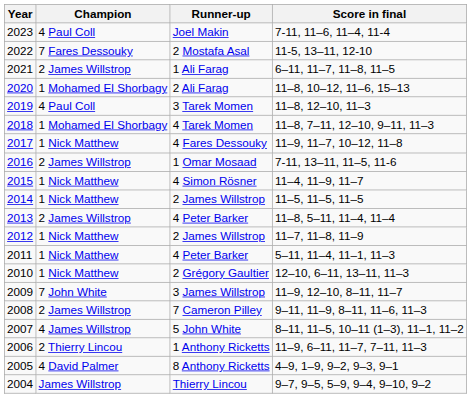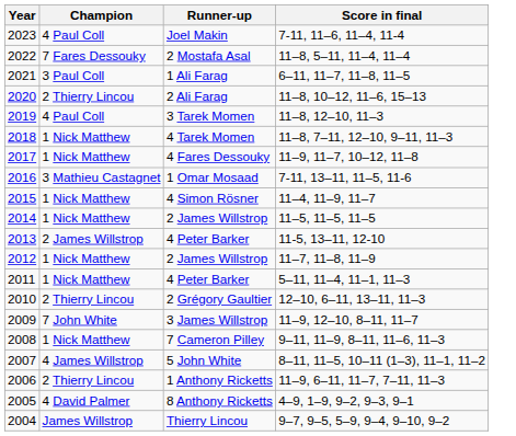 <table class="wikitable" style="font-size:95%;">
 <tr>
 <th>Year</th>
 <th>Champion</th>
 <th>Runner-up</th>
 <th>Score in final</th>
 </tr>
 <tr>
 <td>2023</td>
 <td> 4 <a href='#'>Paul Coll</a></td>
 <td> <a href='#'>Joel Makin</a></td>
 <td>7-11, 11–6, 11–4, 11-4</td>
 </tr>
 <tr>
 <td>2022</td>
 <td> 7 <a href='#'>Fares Dessouky</a></td>
 <td> 2 <a href='#'>Mostafa Asal</a></td>
-<td>11-5, 13–11, 12-10</td>
+<td>11–8, 5–11, 11–4, 11–4</td>
 </tr>
 <tr>
 <td>2021</td>
-<td> 2 <a href='#'>James Willstrop</a></td>
+<td> 3 <a href='#'>Paul Coll</a></td>
 <td> 1 <a href='#'>Ali Farag</a></td>
 <td>6–11, 11–7, 11–8, 11–5</td>
 </tr>
 <tr>
 <td><a href='#'>2020</a></td>
-<td> 1 <a href='#'>Mohamed El Shorbagy</a></td>
+<td> 2 <a href='#'>Thierry Lincou</a></td>
 <td> 2 <a href='#'>Ali Farag</a></td>
 <td>11–8, 10–12, 11–6, 15–13</td>
 </tr>
 <tr>
 <td><a href='#'>2019</a></td>
 <td> 4 <a href='#'>Paul Coll</a></td>
 <td> 3 <a href='#'>Tarek Momen</a></td>
 <td>11–8, 12–10, 11–3</td>
 </tr>
 <tr>
 <td><a href='#'>2018</a></td>
-<td> 1 <a href='#'>Mohamed El Shorbagy</a></td>
+<td> 1 <a href='#'>Nick Matthew</a></td>
 <td> 4 <a href='#'>Tarek Momen</a></td>
 <td>11–8, 7–11, 12–10, 9–11, 11–3</td>
 </tr>
 <tr>
 <td><a href='#'>2017</a></td>
 <td> 1 <a href='#'>Nick Matthew</a></td>
 <td> 4 <a href='#'>Fares Dessouky</a></td>
 <td>11–9, 11–7, 10–12, 11–8</td>
 </tr>
 <tr>
 <td><a href='#'>2016</a></td>
-<td> 2 <a href='#'>James Willstrop</a></td>
+<td> 3 <a href='#'>Mathieu Castagnet</a></td>
 <td> 1 <a href='#'>Omar Mosaad</a></td>
 <td>7-11, 13–11, 11–5, 11-6</td>
 </tr>
 <tr>
 <td><a href='#'>2015</a></td>
 <td> 1 <a href='#'>Nick Matthew</a></td>
 <td> 4 <a href='#'>Simon Rösner</a></td>
 <td>11–4, 11–9, 11–7</td>
 </tr>
 <tr>
 <td><a href='#'>2014</a></td>
 <td> 1 <a href='#'>Nick Matthew</a></td>
 <td> 2 <a href='#'>James Willstrop</a></td>
 <td>11–5, 11–5, 11–5</td>
 </tr>
 <tr>
 <td><a href='#'>2013</a></td>
 <td> 2 <a href='#'>James Willstrop</a></td>
 <td> 4 <a href='#'>Peter Barker</a></td>
-<td>11–8, 5–11, 11–4, 11–4</td>
+<td>11-5, 13–11, 12-10</td>
 </tr>
 <tr>
 <td><a href='#'>2012</a></td>
 <td> 1 <a href='#'>Nick Matthew</a></td>
 <td> 2 <a href='#'>James Willstrop</a></td>
 <td>11–7, 11–8, 11–9</td>
 </tr>
 <tr>
 <td>2011</td>
 <td> 1 <a href='#'>Nick Matthew</a></td>
 <td> 4 <a href='#'>Peter Barker</a></td>
 <td>5–11, 11–4, 11–1, 11–3</td>
 </tr>
 <tr>
 <td>2010</td>
-<td> 1 <a href='#'>Nick Matthew</a></td>
+<td> 2 <a href='#'>Thierry Lincou</a></td>
 <td> 2 <a href='#'>Grégory Gaultier</a></td>
 <td>12–10, 6–11, 13–11, 11–3</td>
 </tr>
 <tr>
 <td>2009</td>
 <td> 7 <a href='#'>John White</a></td>
 <td> 3 <a href='#'>James Willstrop</a></td>
 <td>11–9, 12–10, 8–11, 11–7</td>
 </tr>
 <tr>
 <td>2008</td>
-<td> 2 <a href='#'>James Willstrop</a></td>
+<td> 1 <a href='#'>Nick Matthew</a></td>
 <td> 7 <a href='#'>Cameron Pilley</a></td>
 <td>9–11, 11–9, 8–11, 11–6, 11–3</td>
 </tr>
 <tr>
 <td>2007</td>
 <td> 4 <a href='#'>James Willstrop</a></td>
 <td> 5 <a href='#'>John White</a></td>
 <td>8–11, 11–5, 10–11 (1–3), 11–1, 11–2</td>
 </tr>
 <tr>
 <td>2006</td>
 <td> 2 <a href='#'>Thierry Lincou</a></td>
 <td> 1 <a href='#'>Anthony Ricketts</a></td>
 <td>11–9, 6–11, 11–7, 7–11, 11–3</td>
 </tr>
 <tr>
 <td>2005</td>
 <td> 4 <a href='#'>David Palmer</a></td>
 <td> 8 <a href='#'>Anthony Ricketts</a></td>
 <td>4–9, 1–9, 9–2, 9–3, 9–1</td>
 </tr>
 <tr>
 <td>2004</td>
 <td> <a href='#'>James Willstrop</a></td>
 <td> <a href='#'>Thierry Lincou</a></td>
 <td>9–7, 9–5, 5–9, 9–4, 9–10, 9–2</td>
 </tr>
 </table>
